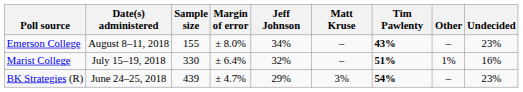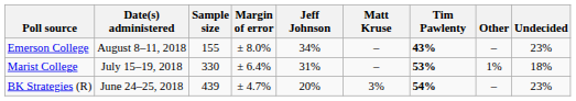 <table class="wikitable" style="font-size:90%;">
 <tr valign=bottom>
 <th>Poll source</th>
 <th>Date(s)<br>administered</th>
 <th>Sample<br>size</th>
 <th>Margin<br>of error</th>
 <th style="width:75px;">Jeff<br>Johnson</th>
 <th style="width:75px;">Matt<br>Kruse</th>
 <th style="width:75px;">Tim<br>Pawlenty</th>
 <th>Other</th>
 <th>Undecided</th>
 </tr>
 <tr>
 <td><a href='#'>Emerson College</a></td>
 <td align=center>August 8–11, 2018</td>
 <td align=center>155</td>
 <td align=center>± 8.0%</td>
 <td align=center>34%</td>
 <td align=center>–</td>
 <td><strong>43%</strong></td>
 <td align=center>–</td>
 <td align=center>23%</td>
 </tr>
 <tr>
 <td><a href='#'>Marist College</a></td>
 <td align=center>July 15–19, 2018</td>
 <td align=center>330</td>
 <td align=center>± 6.4%</td>
-<td align=center>32%</td>
+<td align=center>31%</td>
 <td align=center>–</td>
-<td><strong>51%</strong></td>
+<td><strong>53%</strong></td>
 <td align=center>1%</td>
-<td align=center>16%</td>
+<td align=center>18%</td>
 </tr>
 <tr>
 <td><a href='#'>BK Strategies</a> (R)</td>
 <td align=center>June 24–25, 2018</td>
 <td align=center>439</td>
 <td align=center>± 4.7%</td>
-<td align=center>29%</td>
+<td align=center>20%</td>
 <td align=center>3%</td>
 <td><strong>54%</strong></td>
 <td align=center>–</td>
 <td align=center>23%</td>
 </tr>
 </table>
